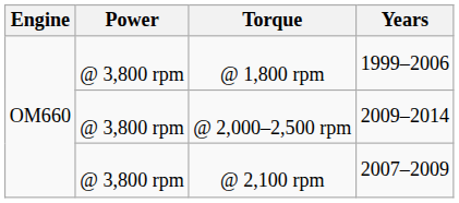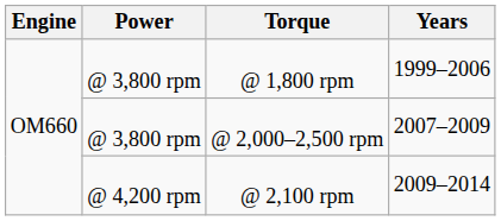 <table class="wikitable sortable" style="text-align: center;">
 <tr>
 <th>Engine</th>
 <th>Power</th>
 <th>Torque</th>
 <th>Years</th>
 </tr>
 <tr>
 <td rowspan="3">OM660</td>
 <td> <br> @ 3,800 rpm</td>
 <td> <br> @ 1,800 rpm</td>
 <td>1999–2006</td>
 </tr>
 <tr>
 <td> <br> @ 3,800 rpm</td>
 <td> <br> @ 2,000–2,500 rpm</td>
+<td>2007–2009</td>
+</tr>
+<tr>
+<td> <br> @ 4,200 rpm</td>
+<td> <br> @ 2,100 rpm</td>
 <td>2009–2014</td>
 </tr>
-<tr>
-<td> <br> @ 3,800 rpm</td>
-<td> <br> @ 2,100 rpm</td>
-<td>2007–2009</td>
-</tr>
 </table>
